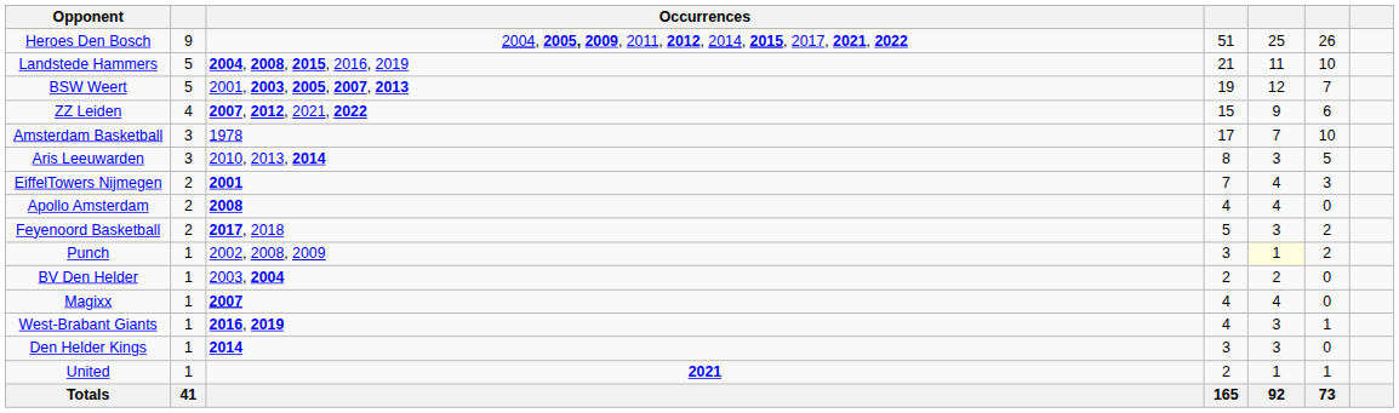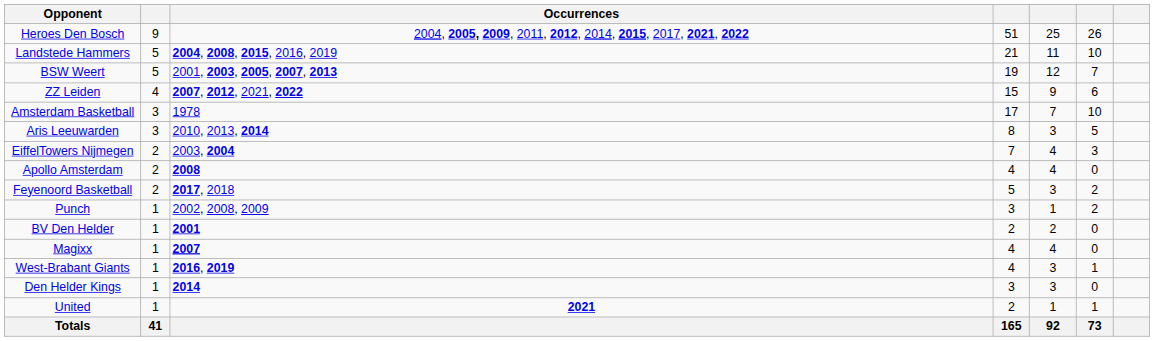 <table class="wikitable sortable" style="text-align: center; width: 75%;">
 <tr>
 <th width="170">Opponent</th>
 <th width="30"></th>
 <th>Occurrences</th>
 <th width="40"></th>
 <th></th>
 <th width="40"></th>
 <th width="40"></th>
 </tr>
 <tr>
 <td><a href='#'>Heroes Den Bosch</a></td>
 <td>9</td>
 <td><a href='#'><u>2004</u></a>, <strong><a href='#'>2005</a>, <a href='#'>2009</a></strong>, <a href='#'>2011</a>, <a href='#'><strong>2012</strong></a>, <a href='#'><u>2014</u></a>, <a href='#'><u><strong>2015</strong></u></a>, <a href='#'>2017</a>, <a href='#'><strong>2021</strong></a>, <a href='#'><strong>2022</strong></a></td>
 <td>51</td>
 <td>25</td>
 <td>26</td>
 <td></td>
 </tr>
 <tr>
 <td><a href='#'>Landstede Hammers</a></td>
 <td>5</td>
 <td align="left"><a href='#'><strong>2004</strong></a>, <a href='#'><strong>2008</strong></a>, <a href='#'><strong>2015</strong></a>, <a href='#'>2016</a>, <a href='#'>2019</a></td>
 <td>21</td>
 <td>11</td>
 <td>10</td>
 <td></td>
 </tr>
 <tr>
 <td><a href='#'>BSW Weert</a></td>
 <td>5</td>
 <td align="left"><a href='#'>2001</a>, <a href='#'><strong>2003</strong></a>, <a href='#'><strong>2005</strong></a>, <a href='#'><strong>2007</strong></a>, <a href='#'><strong>2013</strong></a></td>
 <td>19</td>
 <td>12</td>
 <td>7</td>
 <td></td>
 </tr>
 <tr>
 <td><a href='#'>ZZ Leiden</a></td>
 <td>4</td>
 <td align="left"><a href='#'><strong>2007</strong></a>, <a href='#'><strong><u>2012</u></strong></a>, <a href='#'><u>2021</u></a>, <a href='#'><strong><u>2022</u></strong></a></td>
 <td>15</td>
 <td>9</td>
 <td>6</td>
 <td></td>
 </tr>
 <tr>
 <td><a href='#'>Amsterdam Basketball</a></td>
 <td>3</td>
 <td align="left"><a href='#'>1978</a></td>
 <td>17</td>
 <td>7</td>
 <td>10</td>
 <td></td>
 </tr>
 <tr>
 <td><a href='#'>Aris Leeuwarden</a></td>
 <td>3</td>
 <td align="left"><a href='#'>2010</a>, <a href='#'>2013</a>, <a href='#'><strong>2014</strong></a></td>
 <td>8</td>
 <td>3</td>
 <td>5</td>
 <td></td>
 </tr>
 <tr>
 <td><a href='#'>EiffelTowers Nijmegen</a></td>
 <td>2</td>
-<td align="left"><a href='#'><strong>2001</strong></a></td>
+<td align="left"><a href='#'>2003</a>, <a href='#'><strong>2004</strong></a></td>
 <td>7</td>
 <td>4</td>
 <td>3</td>
 <td></td>
 </tr>
 <tr>
 <td><a href='#'>Apollo Amsterdam</a></td>
 <td>2</td>
 <td align="left"><a href='#'><strong>2008</strong></a></td>
 <td>4</td>
 <td>4</td>
 <td>0</td>
 <td></td>
 </tr>
 <tr>
 <td><a href='#'>Feyenoord Basketball</a></td>
 <td>2</td>
 <td align="left"><a href='#'><strong>2017</strong></a>, <a href='#'>2018</a></td>
 <td>5</td>
 <td>3</td>
 <td>2</td>
 <td></td>
 </tr>
 <tr>
 <td><a href='#'>Punch</a></td>
 <td>1</td>
 <td align="left"><a href='#'>2002</a>, <a href='#'><u>2008</u></a>, <a href='#'><u>2009</u></a></td>
 <td>3</td>
-<td style="background: lightyellow;">1</td>
+<td>1</td>
 <td>2</td>
 <td></td>
 </tr>
 <tr>
 <td><a href='#'>BV Den Helder</a></td>
 <td>1</td>
-<td align="left"><a href='#'>2003</a>, <a href='#'><strong>2004</strong></a></td>
+<td align="left"><a href='#'><strong>2001</strong></a></td>
 <td>2</td>
 <td>2</td>
 <td>0</td>
 <td></td>
 </tr>
 <tr>
 <td><a href='#'>Magixx</a></td>
 <td>1</td>
 <td align="left"><a href='#'><strong><u>2007</u></strong></a></td>
 <td>4</td>
 <td>4</td>
 <td>0</td>
 <td></td>
 </tr>
 <tr>
 <td><a href='#'>West-Brabant Giants</a></td>
 <td>1</td>
 <td align="left"><a href='#'><strong>2016</strong></a>, <a href='#'><strong>2019</strong></a></td>
 <td>4</td>
 <td>3</td>
 <td>1</td>
 <td></td>
 </tr>
 <tr>
 <td><a href='#'>Den Helder Kings</a></td>
 <td>1</td>
 <td align="left"><a href='#'><strong>2014</strong></a></td>
 <td>3</td>
 <td>3</td>
 <td>0</td>
 <td></td>
 </tr>
 <tr>
 <td><a href='#'>United</a></td>
 <td>1</td>
 <td><a href='#'><strong>2021</strong></a></td>
 <td>2</td>
 <td>1</td>
 <td>1</td>
 <td></td>
 </tr>
 <tr>
 <th width="170">Totals</th>
 <th width="30">41</th>
 <th></th>
 <th width="40">165</th>
 <th>92</th>
 <th width="40">73</th>
 <th width="40"></th>
 </tr>
 </table>
